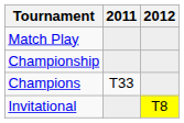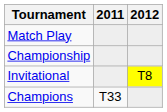 <table class="wikitable" style="text-align:center;">
 <tr>
 <th>Tournament</th>
 <th>2011</th>
 <th>2012</th>
 </tr>
 <tr>
 <td align="left"><a href='#'>Match Play</a></td>
 <td style="background:#eeeeee;"></td>
 <td style="background:#eeeeee;"></td>
 </tr>
 <tr>
 <td align="left"><a href='#'>Championship</a></td>
 <td style="background:#eeeeee;"></td>
 <td style="background:#eeeeee;"></td>
 </tr>
 <tr>
+<td align="left"><a href='#'>Invitational</a></td>
+<td style="background:#eeeeee;"></td>
+<td style="background:yellow;">T8</td>
+</tr>
+<tr>
 <td align="left"><a href='#'>Champions</a></td>
 <td>T33</td>
 <td style="background:#eeeeee;"></td>
 </tr>
-<tr>
-<td align="left"><a href='#'>Invitational</a></td>
-<td style="background:#eeeeee;"></td>
-<td style="background:yellow;">T8</td>
-</tr>
 </table>
